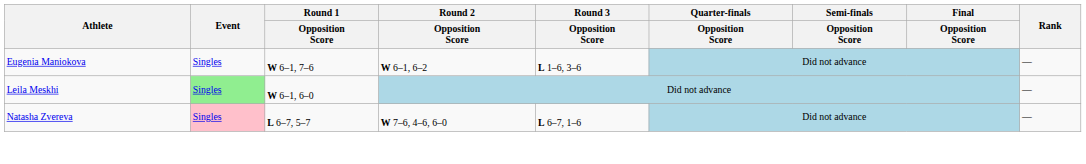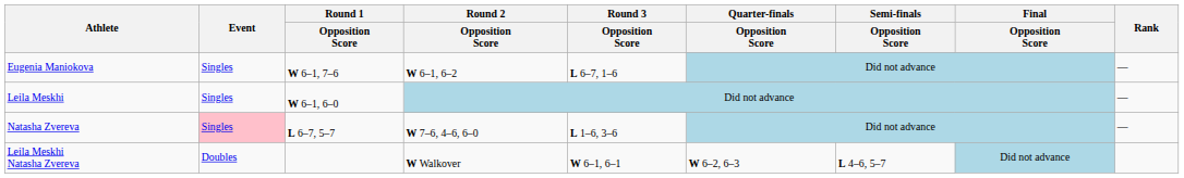 <table class=wikitable style="font-size:90%" width=100%>
 <tr>
 <th rowspan="2">Athlete</th>
 <th rowspan="2">Event</th>
 <th>Round 1</th>
 <th>Round 2</th>
 <th>Round 3</th>
 <th>Quarter-finals</th>
 <th>Semi-finals</th>
 <th>Final</th>
 <th rowspan="2">Rank</th>
 </tr>
 <tr>
 <th>Opposition<br>Score</th>
 <th>Opposition<br>Score</th>
 <th>Opposition<br>Score</th>
 <th>Opposition<br>Score</th>
 <th>Opposition<br>Score</th>
 <th>Opposition<br>Score</th>
 </tr>
 <tr>
 <td><a href='#'>Eugenia Maniokova</a></td>
 <td><a href='#'>Singles</a></td>
 <td> <br><strong>W</strong> 6–1, 7–6</td>
 <td> <br><strong>W</strong> 6–1, 6–2</td>
-<td> <br><strong>L</strong> 1–6, 3–6</td>
+<td> <br><strong>L</strong> 6–7, 1–6</td>
 <td align=center colspan="3" bgcolor="lightblue">Did not advance</td>
 <td>—</td>
 </tr>
 <tr>
 <td><a href='#'>Leila Meskhi</a></td>
-<td style="background: lightgreen;"><a href='#'>Singles</a></td>
+<td><a href='#'>Singles</a></td>
 <td> <br><strong>W</strong> 6–1, 6–0</td>
 <td align=center colspan="5" bgcolor="lightblue">Did not advance</td>
 <td>—</td>
 </tr>
 <tr>
 <td><a href='#'>Natasha Zvereva</a></td>
 <td style="background: pink;"><a href='#'>Singles</a></td>
 <td> <br><strong>L</strong> 6–7, 5–7</td>
 <td> <br><strong>W</strong> 7–6, 4–6, 6–0</td>
-<td> <br><strong>L</strong> 6–7, 1–6</td>
+<td> <br><strong>L</strong> 1–6, 3–6</td>
 <td align=center colspan="3" bgcolor="lightblue">Did not advance</td>
 <td>—</td>
 </tr>
+<tr>
+<td><a href='#'>Leila Meskhi</a><br><a href='#'>Natasha Zvereva</a></td>
+<td><a href='#'>Doubles</a></td>
+<td></td>
+<td> <br><strong>W</strong> Walkover</td>
+<td> <br><strong>W</strong> 6–1, 6–1</td>
+<td> <br><strong>W</strong> 6–2, 6–3</td>
+<td> <br><strong>L</strong> 4–6, 5–7</td>
+<td align=center bgcolor="lightblue">Did not advance</td>
+<td></td>
+</tr>
 </table>
